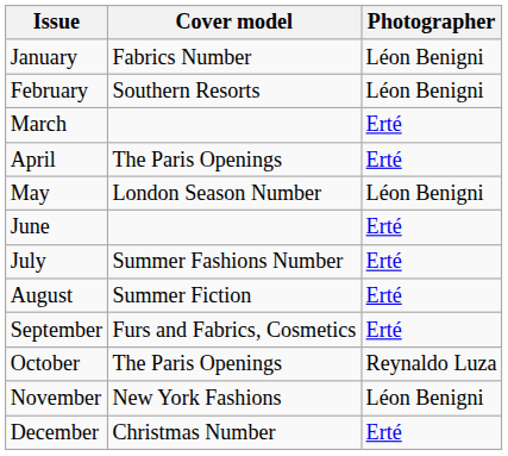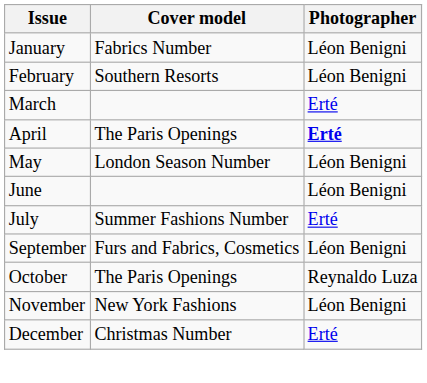 <table class="sortable wikitable">
 <tr>
 <th>Issue</th>
 <th>Cover model</th>
 <th>Photographer</th>
 </tr>
 <tr>
 <td>January</td>
 <td>Fabrics Number</td>
 <td>Léon Benigni</td>
 </tr>
 <tr>
 <td>February</td>
 <td>Southern Resorts</td>
 <td>Léon Benigni</td>
 </tr>
 <tr>
 <td>March</td>
 <td></td>
 <td><a href='#'>Erté</a></td>
 </tr>
 <tr>
 <td>April</td>
 <td>The Paris Openings</td>
-<td><a href='#'>Erté</a></td>
+<td><strong><a href='#'>Erté</a></strong></td>
 </tr>
 <tr>
 <td>May</td>
 <td>London Season Number</td>
 <td>Léon Benigni</td>
 </tr>
 <tr>
 <td>June</td>
 <td></td>
-<td><a href='#'>Erté</a></td>
+<td>Léon Benigni</td>
 </tr>
 <tr>
 <td>July</td>
 <td>Summer Fashions Number</td>
 <td><a href='#'>Erté</a></td>
 </tr>
 <tr>
-<td>August</td>
-<td>Summer Fiction</td>
-<td><a href='#'>Erté</a></td>
-</tr>
-<tr>
 <td>September</td>
 <td>Furs and Fabrics, Cosmetics</td>
-<td><a href='#'>Erté</a></td>
+<td>Léon Benigni</td>
 </tr>
 <tr>
 <td>October</td>
 <td>The Paris Openings</td>
 <td>Reynaldo Luza</td>
 </tr>
 <tr>
 <td>November</td>
 <td>New York Fashions</td>
 <td>Léon Benigni</td>
 </tr>
 <tr>
 <td>December</td>
 <td>Christmas Number</td>
 <td><a href='#'>Erté</a></td>
 </tr>
 </table>
